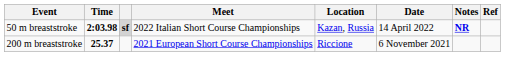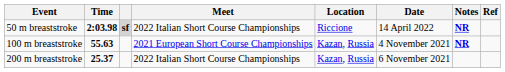 <table class="wikitable">
 <tr>
 <th>Event</th>
 <th>Time</th>
 <th></th>
 <th>Meet</th>
 <th>Location</th>
 <th>Date</th>
 <th>Notes</th>
 <th>Ref</th>
 </tr>
 <tr>
 <td>50 m breaststroke</td>
 <td style="text-align:center;"><strong>2:03.98</strong></td>
 <td style="background: lightgrey;"><strong>sf</strong></td>
 <td>2022 Italian Short Course Championships</td>
+<td><a href='#'>Riccione</a></td>
+<td>14 April 2022</td>
+<td><strong><a href='#'>NR</a></strong></td>
+<td style="text-align:center;"></td>
+</tr>
+<tr>
+<td>100 m breaststroke</td>
+<td style="text-align:center;"><strong>55.63</strong></td>
+<td></td>
+<td><a href='#'>2021 European Short Course Championships</a></td>
 <td><a href='#'>Kazan</a>, <a href='#'>Russia</a></td>
-<td>14 April 2022</td>
+<td>4 November 2021</td>
 <td><strong><a href='#'>NR</a></strong></td>
 <td style="text-align:center;"></td>
 </tr>
 <tr>
 <td>200 m breaststroke</td>
 <td style="text-align:center;"><strong>25.37</strong></td>
 <td></td>
-<td><a href='#'>2021 European Short Course Championships</a></td>
-<td><a href='#'>Riccione</a></td>
+<td>2022 Italian Short Course Championships</td>
+<td><a href='#'>Kazan</a>, <a href='#'>Russia</a></td>
 <td>6 November 2021</td>
 <td></td>
 <td style="text-align:center;"></td>
 </tr>
 </table>
